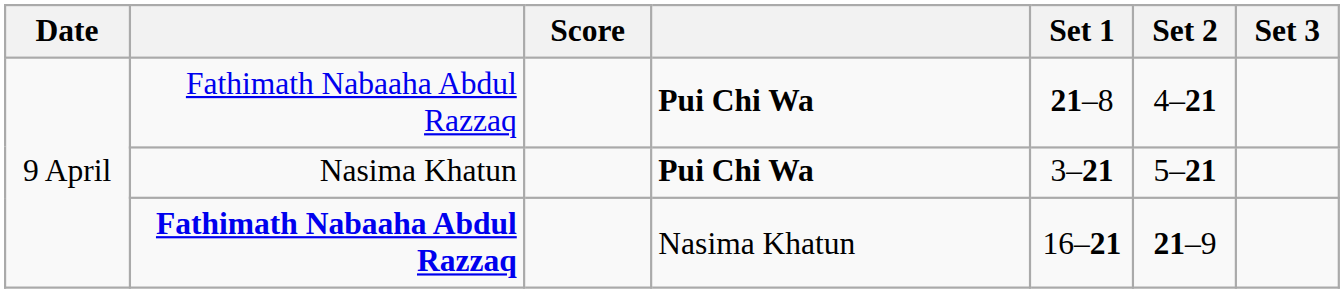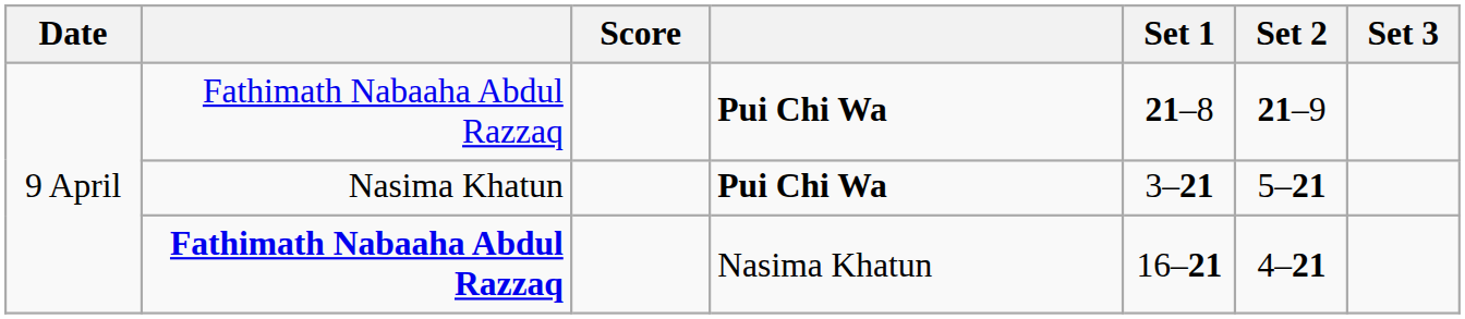 <table class="nowrap wikitable" style="text-align: center; font-size:90%">
 <tr>
 <th width="60">Date</th>
 <th align="right" width="230"></th>
 <th width="60">Score</th>
 <th align="left" width="230"></th>
 <th width="50">Set 1</th>
 <th width="50">Set 2</th>
 <th width="50">Set 3</th>
 </tr>
 <tr>
 <td rowspan="3">9 April</td>
 <td align="right"><a href='#'>Fathimath Nabaaha Abdul Razzaq</a> </td>
 <td></td>
 <td align="left"><strong> Pui Chi Wa</strong></td>
 <td><strong>21</strong>–8</td>
-<td>4–<strong>21</strong></td>
+<td><strong>21</strong>–9</td>
 <td></td>
 </tr>
 <tr>
 <td align="right">Nasima Khatun </td>
 <td></td>
 <td align="left"><strong> Pui Chi Wa</strong></td>
 <td>3–<strong>21</strong></td>
 <td>5–<strong>21</strong></td>
 <td></td>
 </tr>
 <tr>
 <td align="right"><strong><a href='#'>Fathimath Nabaaha Abdul Razzaq</a> </strong></td>
 <td></td>
 <td align="left"> Nasima Khatun</td>
 <td>16–<strong>21</strong></td>
-<td><strong>21</strong>–9</td>
+<td>4–<strong>21</strong></td>
 <td></td>
 </tr>
 </table>
